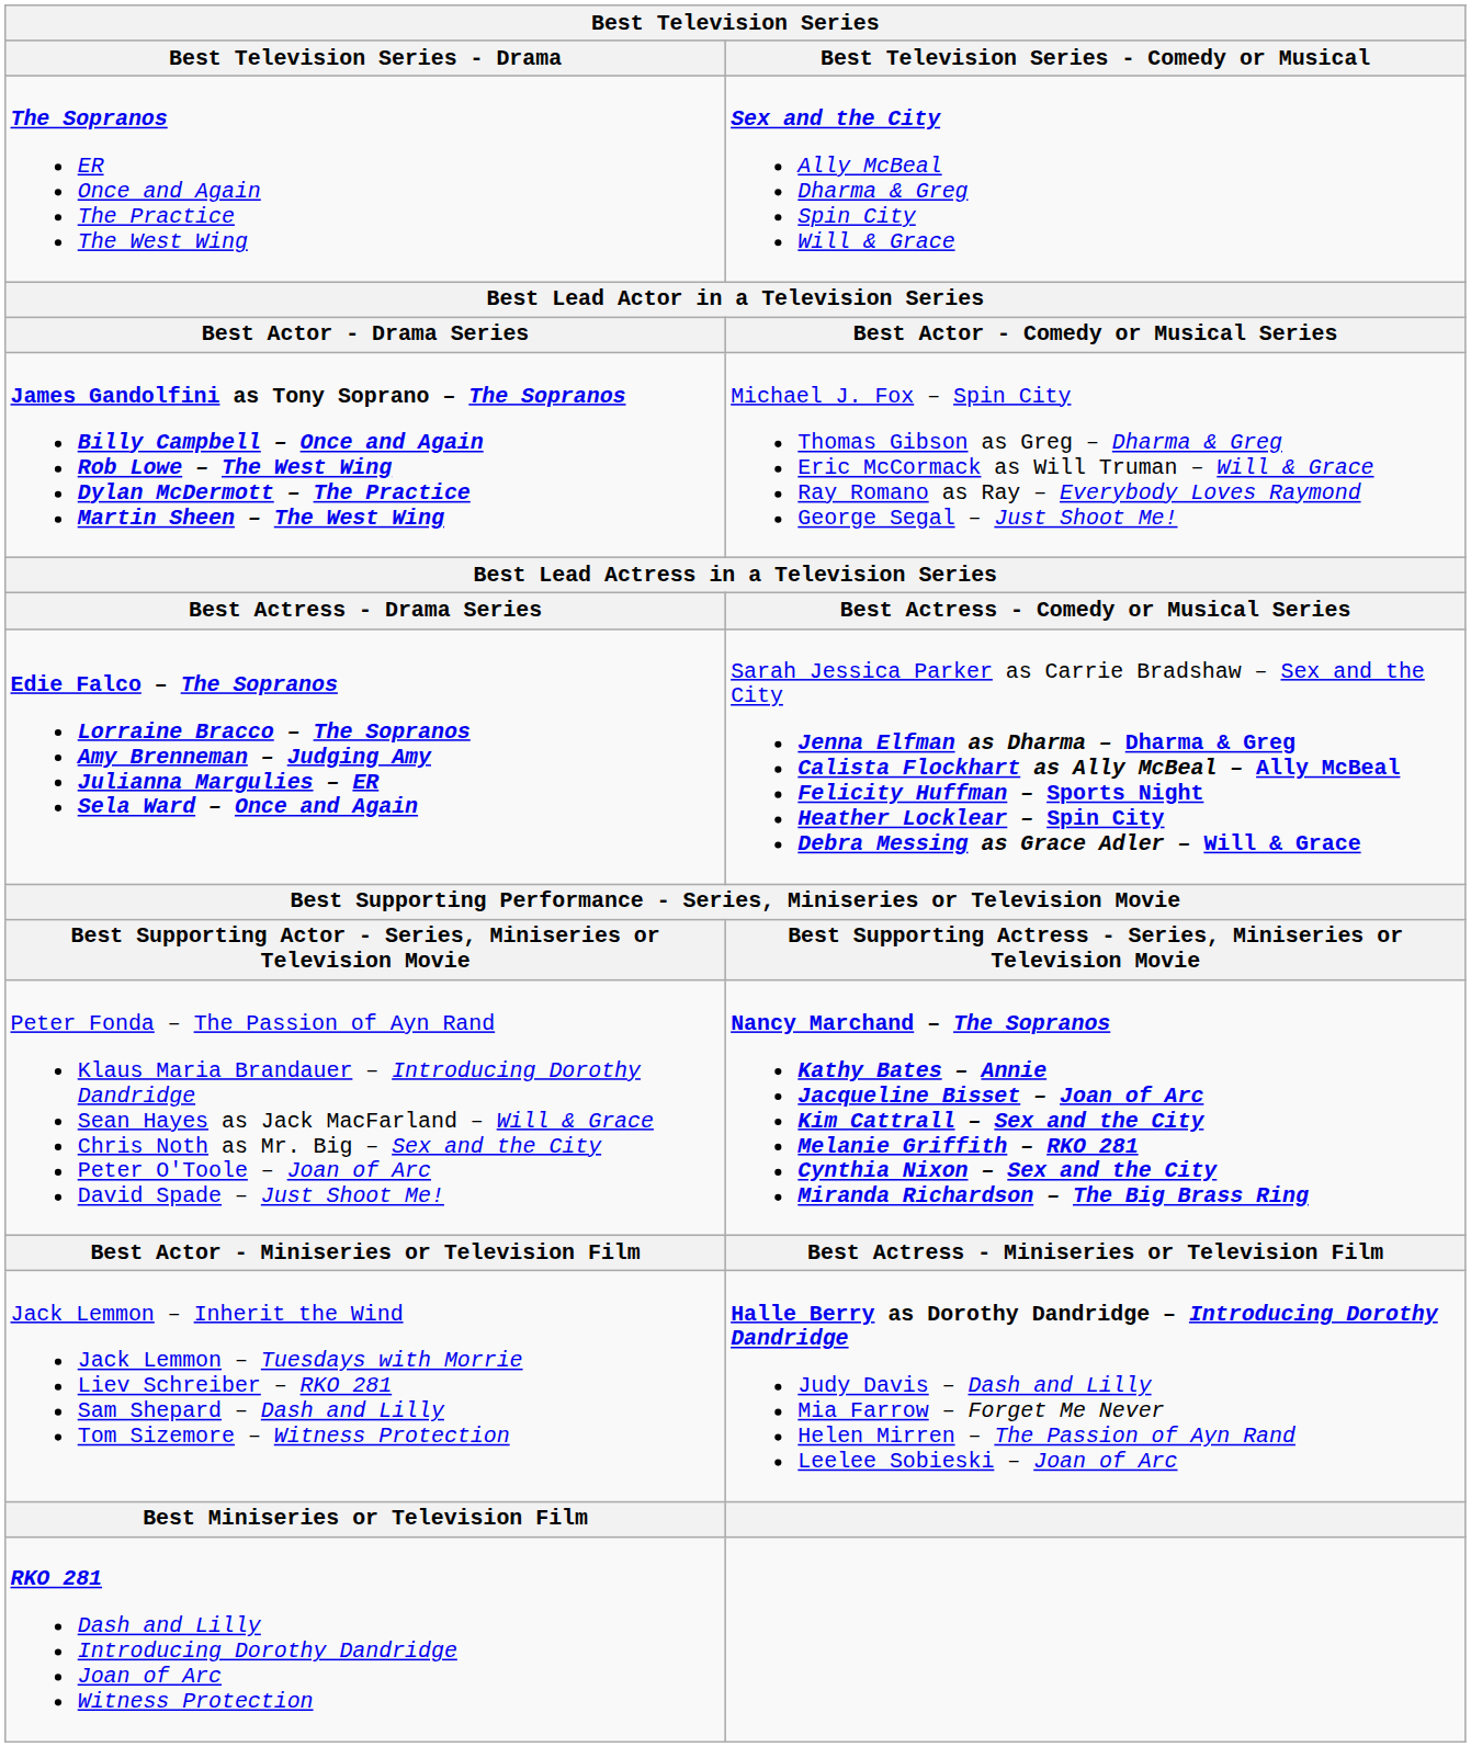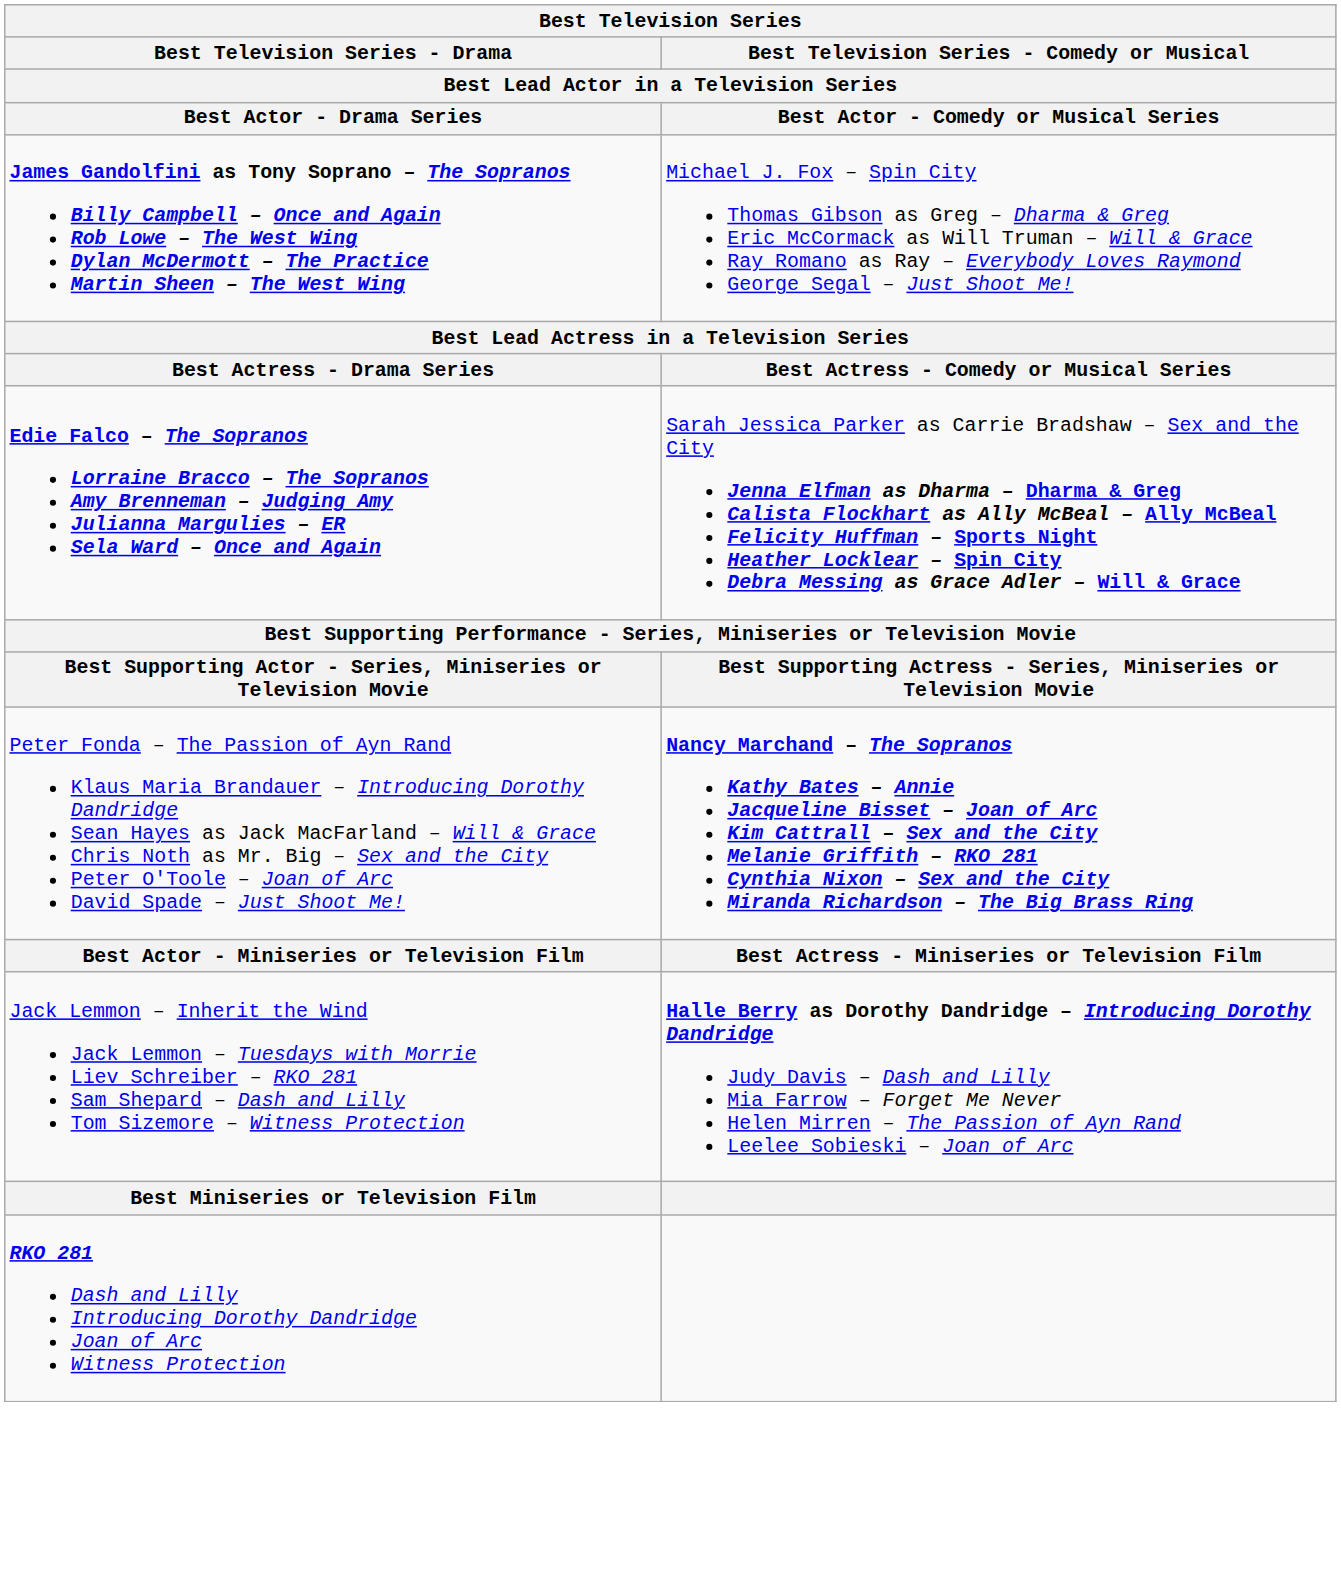 <table class="wikitable" style="width=100%">
 <tr>
 <th colspan="2">Best Television Series</th>
 </tr>
 <tr>
 <th style="width=50%">Best Television Series - Drama</th>
 <th style="width=50%">Best Television Series - Comedy or Musical</th>
-</tr>
-<tr>
-<td valign="top"><br><strong><em><a href='#'>The Sopranos</a></em></strong><ul><li><em><a href='#'>ER</a></em></li><li><em><a href='#'>Once and Again</a></em></li><li><em><a href='#'>The Practice</a></em></li><li><em><a href='#'>The West Wing</a></em></li></ul></td>
-<td valign="top"><br><strong><em><a href='#'>Sex and the City</a></em></strong><ul><li><em><a href='#'>Ally McBeal</a></em></li><li><em><a href='#'>Dharma & Greg</a></em></li><li><em><a href='#'>Spin City</a></em></li><li><em><a href='#'>Will & Grace</a></em></li></ul></td>
 </tr>
 <tr>
 <th colspan="2">Best Lead Actor in a Television Series</th>
 </tr>
 <tr>
 <th>Best Actor - Drama Series</th>
 <th>Best Actor - Comedy or Musical Series</th>
 </tr>
 <tr>
 <td><br><strong><a href='#'>James Gandolfini</a> as Tony Soprano – <em><a href='#'>The Sopranos</a><strong><em><ul><li><a href='#'>Billy Campbell</a> – </em><a href='#'>Once and Again</a><em></li><li><a href='#'>Rob Lowe</a> – </em><a href='#'>The West Wing</a><em></li><li><a href='#'>Dylan McDermott</a> – </em><a href='#'>The Practice</a><em></li><li><a href='#'>Martin Sheen</a> – </em><a href='#'>The West Wing</a><em></li></ul></td>
 <td><br></strong><a href='#'>Michael J. Fox</a> – </em><a href='#'>Spin City</a></em></strong><ul><li><a href='#'>Thomas Gibson</a> as Greg – <em><a href='#'>Dharma & Greg</a></em></li><li><a href='#'>Eric McCormack</a> as Will Truman – <em><a href='#'>Will & Grace</a></em></li><li><a href='#'>Ray Romano</a> as Ray – <em><a href='#'>Everybody Loves Raymond</a></em></li><li><a href='#'>George Segal</a> – <em><a href='#'>Just Shoot Me!</a></em></li></ul></td>
 </tr>
 <tr>
 <th colspan="2">Best Lead Actress in a Television Series</th>
 </tr>
 <tr>
 <th>Best Actress - Drama Series</th>
 <th>Best Actress - Comedy or Musical Series</th>
 </tr>
 <tr>
 <td><strong><a href='#'>Edie Falco</a> – <em><a href='#'>The Sopranos</a><strong><em><br><ul><li><a href='#'>Lorraine Bracco</a> – </em><a href='#'>The Sopranos</a><em></li><li><a href='#'>Amy Brenneman</a> – </em><a href='#'>Judging Amy</a><em></li><li><a href='#'>Julianna Margulies</a> – </em><a href='#'>ER</a><em></li><li><a href='#'>Sela Ward</a> – </em><a href='#'>Once and Again</a><em></li></ul></td>
 <td><br></strong><a href='#'>Sarah Jessica Parker</a> as Carrie Bradshaw – </em><a href='#'>Sex and the City</a><em> <strong><ul><li><a href='#'>Jenna Elfman</a> as Dharma – </em><a href='#'>Dharma & Greg</a><em></li><li><a href='#'>Calista Flockhart</a> as Ally McBeal – </em><a href='#'>Ally McBeal</a><em></li><li><a href='#'>Felicity Huffman</a> – </em><a href='#'>Sports Night</a><em></li><li><a href='#'>Heather Locklear</a> – </em><a href='#'>Spin City</a><em></li><li><a href='#'>Debra Messing</a> as Grace Adler – </em><a href='#'>Will & Grace</a><em></li></ul></td>
 </tr>
 <tr>
 <th colspan="2">Best Supporting Performance - Series, Miniseries or Television Movie</th>
 </tr>
 <tr>
 <th>Best Supporting Actor - Series, Miniseries or Television Movie</th>
 <th>Best Supporting Actress - Series, Miniseries or Television Movie</th>
 </tr>
 <tr>
 <td><br></strong><a href='#'>Peter Fonda</a> – </em><a href='#'>The Passion of Ayn Rand</a></em></strong><ul><li><a href='#'>Klaus Maria Brandauer</a> – <em><a href='#'>Introducing Dorothy Dandridge</a></em></li><li><a href='#'>Sean Hayes</a> as Jack MacFarland – <em><a href='#'>Will & Grace</a></em></li><li><a href='#'>Chris Noth</a> as Mr. Big – <em><a href='#'>Sex and the City</a></em></li><li><a href='#'>Peter O'Toole</a> – <em><a href='#'>Joan of Arc</a></em></li><li><a href='#'>David Spade</a> – <em><a href='#'>Just Shoot Me!</a></em></li></ul></td>
 <td><br><strong><a href='#'>Nancy Marchand</a> – <em><a href='#'>The Sopranos</a><strong><em><ul><li><a href='#'>Kathy Bates</a> – </em><a href='#'>Annie</a><em></li><li><a href='#'>Jacqueline Bisset</a> – </em><a href='#'>Joan of Arc</a><em></li><li><a href='#'>Kim Cattrall</a> – </em><a href='#'>Sex and the City</a><em></li><li><a href='#'>Melanie Griffith</a> – </em><a href='#'>RKO 281</a><em></li><li><a href='#'>Cynthia Nixon</a> – </em><a href='#'>Sex and the City</a><em></li><li><a href='#'>Miranda Richardson</a> – </em><a href='#'>The Big Brass Ring</a><em></li></ul></td>
 </tr>
 <tr>
 <th>Best Actor - Miniseries or Television Film</th>
 <th>Best Actress - Miniseries or Television Film</th>
 </tr>
 <tr>
 <td></strong><a href='#'>Jack Lemmon</a> – </em><a href='#'>Inherit the Wind</a></em></strong><br><ul><li><a href='#'>Jack Lemmon</a> – <em><a href='#'>Tuesdays with Morrie</a></em></li><li><a href='#'>Liev Schreiber</a> – <em><a href='#'>RKO 281</a></em></li><li><a href='#'>Sam Shepard</a> – <em><a href='#'>Dash and Lilly</a></em></li><li><a href='#'>Tom Sizemore</a> – <em><a href='#'>Witness Protection</a></em></li></ul></td>
 <td><br><strong><a href='#'>Halle Berry</a> as Dorothy Dandridge – <em><a href='#'>Introducing Dorothy Dandridge</a></em> </strong><ul><li><a href='#'>Judy Davis</a> – <em><a href='#'>Dash and Lilly</a></em></li><li><a href='#'>Mia Farrow</a> – <em>Forget Me Never</em></li><li><a href='#'>Helen Mirren</a> – <em><a href='#'>The Passion of Ayn Rand</a></em></li><li><a href='#'>Leelee Sobieski</a> – <em><a href='#'>Joan of Arc</a></em></li></ul></td>
 </tr>
 <tr>
 <th>Best Miniseries or Television Film</th>
 <th></th>
 </tr>
 <tr>
 <td><br><strong><em><a href='#'>RKO 281</a></em></strong><ul><li><em><a href='#'>Dash and Lilly</a></em></li><li><em><a href='#'>Introducing Dorothy Dandridge</a></em></li><li><em><a href='#'>Joan of Arc</a></em></li><li><em><a href='#'>Witness Protection</a></em></li></ul></td>
 <td></td>
 </tr>
 </table>
